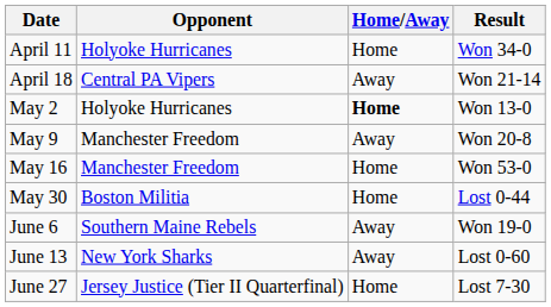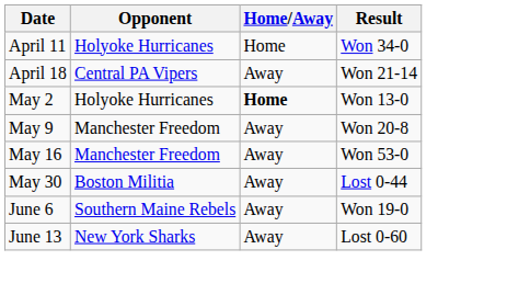 <table class="wikitable">
 <tr>
 <th>Date</th>
 <th>Opponent</th>
 <th><a href='#'>Home</a>/<a href='#'>Away</a></th>
 <th>Result</th>
 </tr>
 <tr>
 <td>April 11</td>
 <td><a href='#'>Holyoke Hurricanes</a></td>
 <td>Home</td>
 <td><a href='#'>Won</a> 34-0</td>
 </tr>
 <tr>
 <td>April 18</td>
 <td><a href='#'>Central PA Vipers</a></td>
 <td>Away</td>
 <td>Won 21-14</td>
 </tr>
 <tr>
 <td>May 2</td>
 <td>Holyoke Hurricanes</td>
 <td><strong>Home</strong></td>
 <td>Won 13-0</td>
 </tr>
 <tr>
 <td>May 9</td>
 <td>Manchester Freedom</td>
 <td>Away</td>
 <td>Won 20-8</td>
 </tr>
 <tr>
 <td>May 16</td>
 <td><a href='#'>Manchester Freedom</a></td>
-<td>Home</td>
+<td>Away</td>
 <td>Won 53-0</td>
 </tr>
 <tr>
 <td>May 30</td>
 <td><a href='#'>Boston Militia</a></td>
-<td>Home</td>
+<td>Away</td>
 <td><a href='#'>Lost</a> 0-44</td>
 </tr>
 <tr>
 <td>June 6</td>
 <td><a href='#'>Southern Maine Rebels</a></td>
 <td>Away</td>
 <td>Won 19-0</td>
 </tr>
 <tr>
 <td>June 13</td>
 <td><a href='#'>New York Sharks</a></td>
 <td>Away</td>
 <td>Lost 0-60</td>
 </tr>
-<tr>
-<td>June 27</td>
-<td><a href='#'>Jersey Justice</a> (Tier II Quarterfinal)</td>
-<td>Home</td>
-<td>Lost 7-30</td>
-</tr>
 </table>
